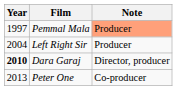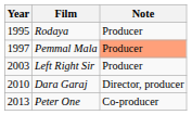 <table class="wikitable">
 <tr>
 <th>Year</th>
 <th>Film</th>
 <th>Note</th>
 </tr>
 <tr>
+<td>1995</td>
+<td><em>Rodaya</em></td>
+<td>Producer</td>
+</tr>
+<tr>
 <td>1997</td>
 <td><em>Pemmal Mala</em></td>
 <td style="background: lightsalmon;">Producer</td>
 </tr>
 <tr>
-<td>2004</td>
+<td>2003</td>
 <td><em>Left Right Sir</em></td>
 <td>Producer</td>
 </tr>
 <tr>
-<td><strong>2010</strong></td>
+<td>2010</td>
 <td><em>Dara Garaj</em></td>
 <td>Director, producer</td>
 </tr>
 <tr>
 <td>2013</td>
 <td><em>Peter One</em></td>
 <td>Co-producer</td>
 </tr>
 </table>
